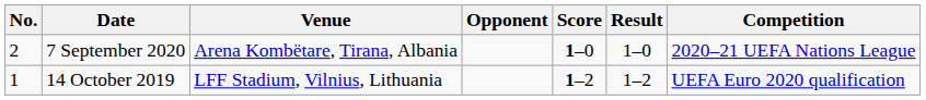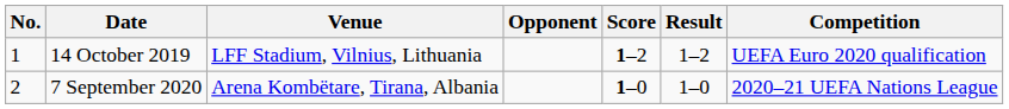 <table class="wikitable">
 <tr>
 <th>No.</th>
 <th>Date</th>
 <th>Venue</th>
 <th>Opponent</th>
 <th>Score</th>
 <th>Result</th>
 <th>Competition</th>
 </tr>
 <tr>
+<td>1</td>
+<td>14 October 2019</td>
+<td><a href='#'>LFF Stadium</a>, <a href='#'>Vilnius</a>, Lithuania</td>
+<td></td>
+<td align=center><strong>1</strong>–2</td>
+<td align=center>1–2</td>
+<td><a href='#'>UEFA Euro 2020 qualification</a></td>
+</tr>
+<tr>
 <td>2</td>
 <td>7 September 2020</td>
 <td><a href='#'>Arena Kombëtare</a>, <a href='#'>Tirana</a>, Albania</td>
 <td></td>
 <td align=center><strong>1</strong>–0</td>
 <td align=center>1–0</td>
 <td><a href='#'>2020–21 UEFA Nations League</a></td>
 </tr>
-<tr>
-<td>1</td>
-<td>14 October 2019</td>
-<td><a href='#'>LFF Stadium</a>, <a href='#'>Vilnius</a>, Lithuania</td>
-<td></td>
-<td align=center><strong>1</strong>–2</td>
-<td align=center>1–2</td>
-<td><a href='#'>UEFA Euro 2020 qualification</a></td>
-</tr>
 </table>
